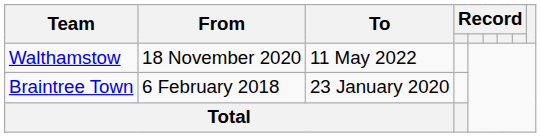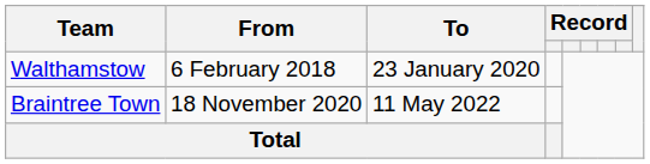 <table class=wikitable style="text-align: center">
 <tr>
 <th rowspan=2>Team</th>
 <th rowspan=2>From</th>
 <th rowspan=2>To</th>
 <th colspan=5>Record</th>
 <th rowspan=2></th>
 </tr>
 <tr>
 <th></th>
 <th></th>
 <th></th>
 <th></th>
 <th></th>
 </tr>
 <tr>
 <td align=left><a href='#'>Walthamstow</a></td>
-<td align=left>18 November 2020</td>
-<td align=left>11 May 2022<br></td>
+<td align=left>6 February 2018</td>
+<td align=left>23 January 2020<br></td>
 <td></td>
 </tr>
 <tr>
 <td align=left><a href='#'>Braintree Town</a></td>
-<td align=left>6 February 2018</td>
-<td align=left>23 January 2020<br></td>
+<td align=left>18 November 2020</td>
+<td align=left>11 May 2022<br></td>
 <td></td>
 </tr>
 <tr>
 <th colspan=3>Total<br></th>
 <th></th>
 </tr>
 </table>
